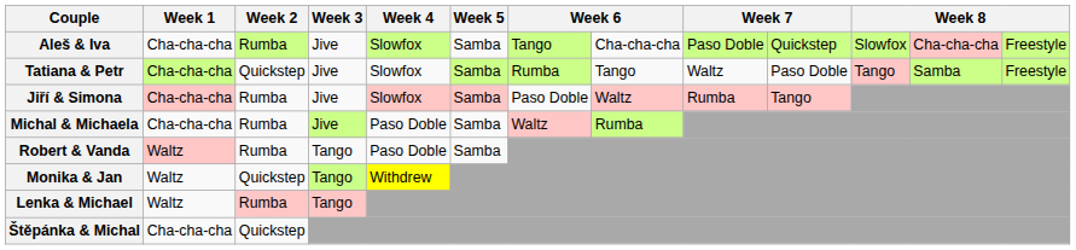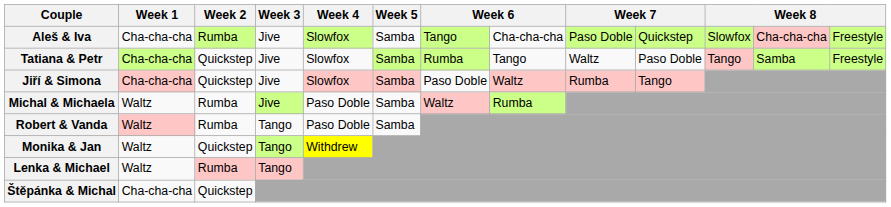 <table class="wikitable" style="text-align:left; font-size:95%; line-height:20px;">
 <tr>
 <th>Couple</th>
 <th>Week 1</th>
 <th>Week 2</th>
 <th>Week 3</th>
 <th>Week 4</th>
 <th>Week 5</th>
 <th colspan=2>Week 6</th>
 <th colspan=2>Week 7</th>
 <th colspan=3>Week 8</th>
 </tr>
 <tr>
 <th>Aleš & Iva</th>
 <td>Cha-cha-cha</td>
 <td style="background:#ccff88;">Rumba</td>
 <td>Jive</td>
 <td style="background:#ccff88;">Slowfox</td>
 <td>Samba</td>
 <td style="background:#ccff88;">Tango</td>
 <td>Cha-cha-cha</td>
 <td style="background:#ccff88;">Paso Doble</td>
 <td style="background:#ccff88;">Quickstep</td>
 <td style="background:#ccff88;">Slowfox</td>
 <td style="background:#ffc6c6;">Cha-cha-cha</td>
 <td style="background:#ccff88;">Freestyle</td>
 </tr>
 <tr>
 <th>Tatiana & Petr</th>
 <td style="background:#ccff88;">Cha-cha-cha</td>
 <td>Quickstep</td>
 <td>Jive</td>
 <td>Slowfox</td>
 <td style="background:#ccff88;">Samba</td>
 <td style="background:#ccff88;">Rumba</td>
 <td>Tango</td>
 <td>Waltz</td>
 <td>Paso Doble</td>
 <td style="background:#ffc6c6;">Tango</td>
 <td style="background:#ccff88;">Samba</td>
 <td style="background:#ccff88;">Freestyle</td>
 </tr>
 <tr>
 <th>Jiří & Simona</th>
 <td style="background:#ffc6c6;">Cha-cha-cha</td>
-<td>Rumba</td>
+<td>Quickstep</td>
 <td>Jive</td>
 <td style="background:#ffc6c6;">Slowfox</td>
 <td style="background:#ffc6c6;">Samba</td>
 <td>Paso Doble</td>
 <td style="background:#ffc6c6;">Waltz</td>
 <td style="background:#ffc6c6;">Rumba</td>
 <td style="background:#ffc6c6;">Tango</td>
 <td bgcolor="darkgray" colspan="20"></td>
 </tr>
 <tr>
 <th>Michal & Michaela</th>
-<td>Cha-cha-cha</td>
+<td>Waltz</td>
 <td>Rumba</td>
 <td style="background:#ccff88;">Jive</td>
 <td>Paso Doble</td>
 <td>Samba</td>
 <td style="background:#ffc6c6;">Waltz</td>
 <td style="background:#ccff88;">Rumba</td>
 <td bgcolor="darkgray" colspan="20"></td>
 </tr>
 <tr>
 <th>Robert & Vanda</th>
 <td style="background:#ffc6c6;">Waltz</td>
 <td>Rumba</td>
 <td>Tango</td>
 <td>Paso Doble</td>
 <td>Samba</td>
 <td bgcolor="darkgray" colspan="20"></td>
 </tr>
 <tr>
 <th>Monika & Jan</th>
 <td>Waltz</td>
 <td>Quickstep</td>
 <td style="background:#ccff88;">Tango</td>
 <td style="background:yellow;">Withdrew</td>
 <td bgcolor="darkgray" colspan="20"></td>
 </tr>
 <tr>
 <th>Lenka & Michael</th>
 <td>Waltz</td>
 <td style="background:#ffc6c6;">Rumba</td>
 <td style="background:#ffc6c6;">Tango</td>
 <td bgcolor="darkgray" colspan="20"></td>
 </tr>
 <tr>
 <th>Štěpánka & Michal</th>
 <td>Cha-cha-cha</td>
 <td>Quickstep</td>
 <td bgcolor="darkgray" colspan="20"></td>
 </tr>
 </table>
